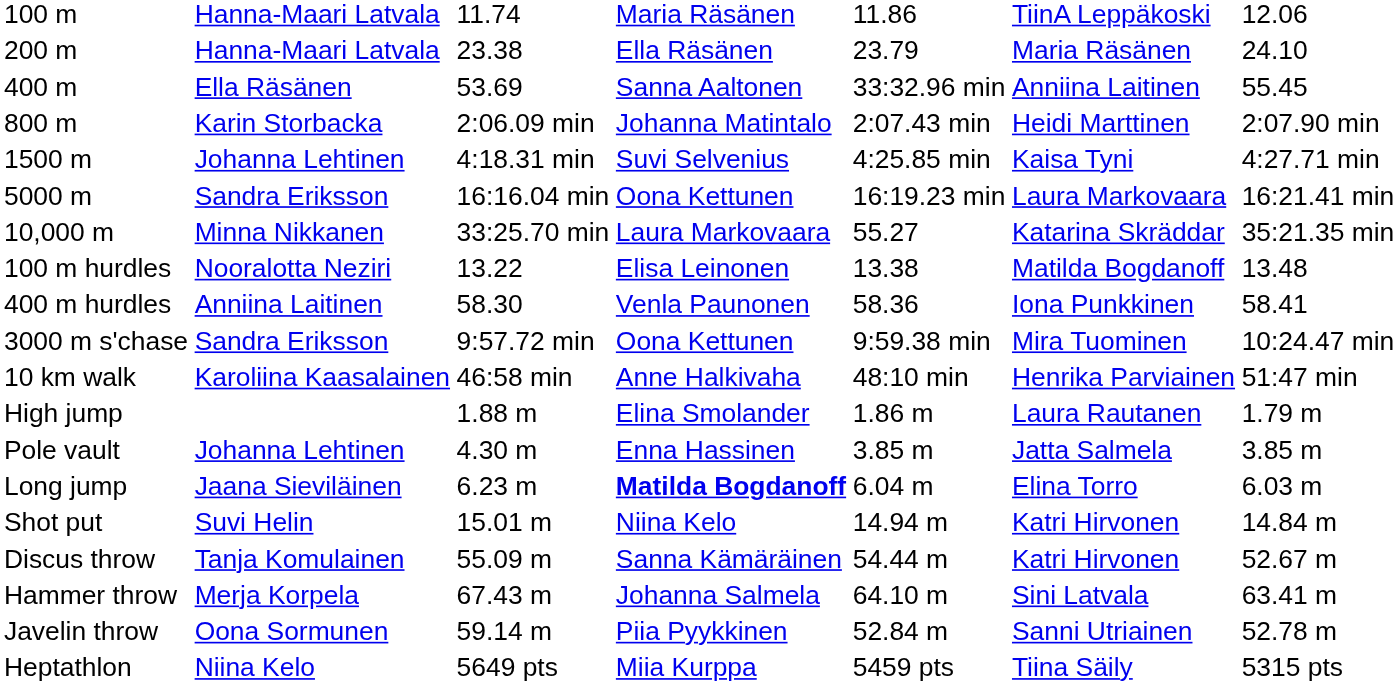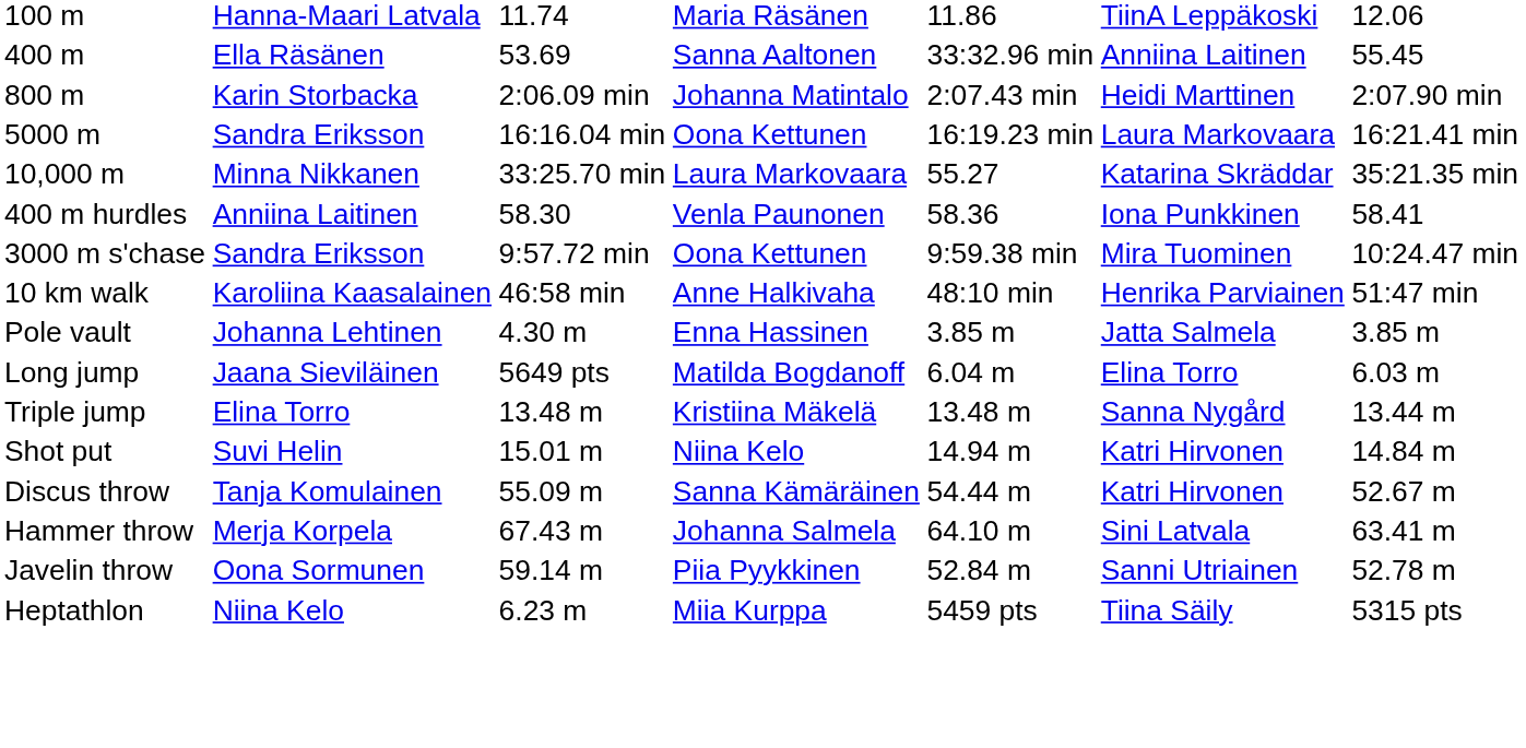 <table>
 <tr>
 <td>100 m</td>
 <td><a href='#'>Hanna-Maari Latvala</a></td>
 <td>11.74</td>
 <td><a href='#'>Maria Räsänen</a></td>
 <td>11.86</td>
 <td><a href='#'>TiinA Leppäkoski</a></td>
 <td>12.06</td>
-</tr>
-<tr>
-<td>200 m</td>
-<td><a href='#'>Hanna-Maari Latvala</a></td>
-<td>23.38</td>
-<td><a href='#'>Ella Räsänen</a></td>
-<td>23.79</td>
-<td><a href='#'>Maria Räsänen</a></td>
-<td>24.10</td>
 </tr>
 <tr>
 <td>400 m</td>
 <td><a href='#'>Ella Räsänen</a></td>
 <td>53.69</td>
 <td><a href='#'>Sanna Aaltonen</a></td>
 <td>33:32.96 min</td>
 <td><a href='#'>Anniina Laitinen</a></td>
 <td>55.45</td>
 </tr>
 <tr>
 <td>800 m</td>
 <td><a href='#'>Karin Storbacka</a></td>
 <td>2:06.09 min</td>
 <td><a href='#'>Johanna Matintalo</a></td>
 <td>2:07.43 min</td>
 <td><a href='#'>Heidi Marttinen</a></td>
 <td>2:07.90 min</td>
 </tr>
 <tr>
-<td>1500 m</td>
-<td><a href='#'>Johanna Lehtinen</a></td>
-<td>4:18.31 min</td>
-<td><a href='#'>Suvi Selvenius</a></td>
-<td>4:25.85 min</td>
-<td><a href='#'>Kaisa Tyni</a></td>
-<td>4:27.71 min</td>
-</tr>
-<tr>
 <td>5000 m</td>
 <td><a href='#'>Sandra Eriksson</a></td>
 <td>16:16.04 min</td>
 <td><a href='#'>Oona Kettunen</a></td>
 <td>16:19.23 min</td>
 <td><a href='#'>Laura Markovaara</a></td>
 <td>16:21.41 min</td>
 </tr>
 <tr>
 <td>10,000 m</td>
 <td><a href='#'>Minna Nikkanen</a></td>
 <td>33:25.70 min</td>
 <td><a href='#'>Laura Markovaara</a></td>
 <td>55.27</td>
 <td><a href='#'>Katarina Skräddar</a></td>
 <td>35:21.35 min</td>
-</tr>
-<tr>
-<td>100 m hurdles</td>
-<td><a href='#'>Nooralotta Neziri</a></td>
-<td>13.22</td>
-<td><a href='#'>Elisa Leinonen</a></td>
-<td>13.38</td>
-<td><a href='#'>Matilda Bogdanoff</a></td>
-<td>13.48</td>
 </tr>
 <tr>
 <td>400 m hurdles</td>
 <td><a href='#'>Anniina Laitinen</a></td>
 <td>58.30</td>
 <td><a href='#'>Venla Paunonen</a></td>
 <td>58.36</td>
 <td><a href='#'>Iona Punkkinen</a></td>
 <td>58.41</td>
 </tr>
 <tr>
 <td>3000 m s'chase</td>
 <td><a href='#'>Sandra Eriksson</a></td>
 <td>9:57.72 min</td>
 <td><a href='#'>Oona Kettunen</a></td>
 <td>9:59.38 min</td>
 <td><a href='#'>Mira Tuominen</a></td>
 <td>10:24.47 min</td>
 </tr>
 <tr>
 <td>10 km walk</td>
 <td><a href='#'>Karoliina Kaasalainen</a></td>
 <td>46:58 min</td>
 <td><a href='#'>Anne Halkivaha</a></td>
 <td>48:10 min</td>
 <td><a href='#'>Henrika Parviainen</a></td>
 <td>51:47 min</td>
 </tr>
 <tr>
-<td>High jump</td>
-<td></td>
-<td>1.88 m</td>
-<td><a href='#'>Elina Smolander</a></td>
-<td>1.86 m</td>
-<td><a href='#'>Laura Rautanen</a></td>
-<td>1.79 m</td>
-</tr>
-<tr>
 <td>Pole vault</td>
 <td><a href='#'>Johanna Lehtinen</a></td>
 <td>4.30 m</td>
 <td><a href='#'>Enna Hassinen</a></td>
 <td>3.85 m</td>
 <td><a href='#'>Jatta Salmela</a></td>
 <td>3.85 m</td>
 </tr>
 <tr>
 <td>Long jump</td>
 <td><a href='#'>Jaana Sieviläinen</a></td>
-<td>6.23 m</td>
-<td><strong><a href='#'>Matilda Bogdanoff</a></strong></td>
+<td>5649 pts</td>
+<td><a href='#'>Matilda Bogdanoff</a></td>
 <td>6.04 m</td>
 <td><a href='#'>Elina Torro</a></td>
 <td>6.03 m</td>
+</tr>
+<tr>
+<td>Triple jump</td>
+<td><a href='#'>Elina Torro</a></td>
+<td>13.48 m</td>
+<td><a href='#'>Kristiina Mäkelä</a></td>
+<td>13.48 m</td>
+<td><a href='#'>Sanna Nygård</a></td>
+<td>13.44 m</td>
 </tr>
 <tr>
 <td>Shot put</td>
 <td><a href='#'>Suvi Helin</a></td>
 <td>15.01 m</td>
 <td><a href='#'>Niina Kelo</a></td>
 <td>14.94 m</td>
 <td><a href='#'>Katri Hirvonen</a></td>
 <td>14.84 m</td>
 </tr>
 <tr>
 <td>Discus throw</td>
 <td><a href='#'>Tanja Komulainen</a></td>
 <td>55.09 m</td>
 <td><a href='#'>Sanna Kämäräinen</a></td>
 <td>54.44 m</td>
 <td><a href='#'>Katri Hirvonen</a></td>
 <td>52.67 m</td>
 </tr>
 <tr>
 <td>Hammer throw</td>
 <td><a href='#'>Merja Korpela</a></td>
 <td>67.43 m</td>
 <td><a href='#'>Johanna Salmela</a></td>
 <td>64.10 m</td>
 <td><a href='#'>Sini Latvala</a></td>
 <td>63.41 m</td>
 </tr>
 <tr>
 <td>Javelin throw</td>
 <td><a href='#'>Oona Sormunen</a></td>
 <td>59.14 m</td>
 <td><a href='#'>Piia Pyykkinen</a></td>
 <td>52.84 m</td>
 <td><a href='#'>Sanni Utriainen</a></td>
 <td>52.78 m</td>
 </tr>
 <tr>
 <td>Heptathlon</td>
 <td><a href='#'>Niina Kelo</a></td>
-<td>5649 pts</td>
+<td>6.23 m</td>
 <td><a href='#'>Miia Kurppa</a></td>
 <td>5459 pts</td>
 <td><a href='#'>Tiina Säily</a></td>
 <td>5315 pts</td>
 </tr>
 </table>
